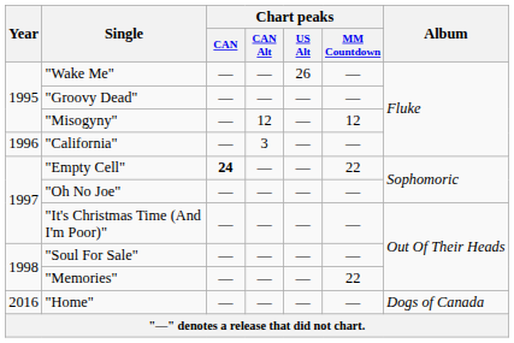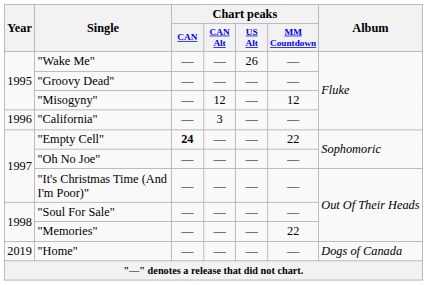 <table class="wikitable">
 <tr>
 <th rowspan="2">Year</th>
 <th rowspan="2" width="170">Single</th>
 <th colspan="4">Chart peaks</th>
 <th rowspan="2">Album</th>
 </tr>
 <tr>
 <th style="width:3em;font-size:75%"><a href='#'>CAN</a><br></th>
 <th style="width:3em;font-size:75%"><a href='#'>CAN<br>Alt</a><br></th>
 <th style="width:3em;font-size:75%"><a href='#'>US<br>Alt</a><br></th>
 <th style="width:3em;font-size:75%"><a href='#'>MM<br>Countdown</a><br></th>
 </tr>
 <tr>
 <td rowspan=3>1995</td>
 <td>"Wake Me"</td>
 <td align="center">—</td>
 <td align="center">—</td>
 <td align="center">26</td>
 <td align="center">—</td>
 <td rowspan=4><em>Fluke</em></td>
 </tr>
 <tr>
 <td>"Groovy Dead"</td>
 <td align="center">—</td>
 <td align="center">—</td>
 <td align="center">—</td>
 <td align="center">—</td>
 </tr>
 <tr>
 <td>"Misogyny"</td>
 <td align="center">—</td>
 <td align="center">12</td>
 <td align="center">—</td>
 <td align="center">12</td>
 </tr>
 <tr>
 <td rowspan=1>1996</td>
 <td>"California"</td>
 <td align="center">—</td>
 <td align="center">3</td>
 <td align="center">—</td>
 <td align="center">—</td>
 </tr>
 <tr>
 <td rowspan=3>1997</td>
 <td>"Empty Cell"</td>
 <td align="center"><strong>24</strong></td>
 <td align="center">—</td>
 <td align="center">—</td>
 <td align="center">22</td>
 <td rowspan=2><em>Sophomoric</em></td>
 </tr>
 <tr>
 <td>"Oh No Joe"</td>
 <td align="center">—</td>
 <td align="center">—</td>
 <td align="center">—</td>
 <td align="center">—</td>
 </tr>
 <tr>
 <td>"It's Christmas Time (And I'm Poor)"</td>
 <td align="center">—</td>
 <td align="center">—</td>
 <td align="center">—</td>
 <td align="center">—</td>
 <td rowspan=3><em>Out Of Their Heads</em></td>
 </tr>
 <tr>
 <td rowspan=2>1998</td>
 <td>"Soul For Sale"</td>
 <td align="center">—</td>
 <td align="center">—</td>
 <td align="center">—</td>
 <td align="center">—</td>
 </tr>
 <tr>
 <td>"Memories"</td>
 <td align="center">—</td>
 <td align="center">—</td>
 <td align="center">—</td>
 <td align="center">22</td>
 </tr>
 <tr>
-<td rowspan=1>2016</td>
+<td rowspan=1>2019</td>
 <td>"Home"</td>
 <td align="center">—</td>
 <td align="center">—</td>
 <td align="center">—</td>
 <td align="center">—</td>
 <td rowspan=1><em>Dogs of Canada</em></td>
 </tr>
 <tr>
 <th colspan="9"><small>"—" denotes a release that did not chart.</small></th>
 </tr>
 </table>
